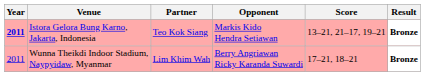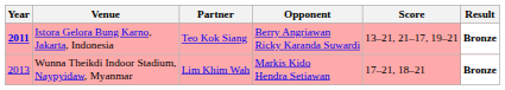 <table class="sortable wikitable" style="font-size: 90%;">
 <tr>
 <th>Year</th>
 <th>Venue</th>
 <th>Partner</th>
 <th>Opponent</th>
 <th>Score</th>
 <th>Result</th>
 </tr>
 <tr style="background:#FFAAAA">
 <td align="center"><strong><a href='#'>2011</a></strong></td>
 <td align="left"><a href='#'>Istora Gelora Bung Karno</a>,<br><a href='#'>Jakarta</a>, Indonesia</td>
 <td align="left"> <a href='#'>Teo Kok Siang</a></td>
-<td align="left"> <a href='#'>Markis Kido</a> <br>  <a href='#'>Hendra Setiawan</a></td>
+<td align="left"> <a href='#'>Berry Angriawan</a> <br>  <a href='#'>Ricky Karanda Suwardi</a></td>
 <td align="left">13–21, 21–17, 19–21</td>
 <td style="text-align:left; background:white"> <strong>Bronze</strong></td>
 </tr>
 <tr style="background:#FFAAAA">
-<td align="center"><a href='#'>2011</a></td>
+<td align="center"><a href='#'>2013</a></td>
 <td align="left">Wunna Theikdi Indoor Stadium,<br><a href='#'>Naypyidaw</a>, Myanmar</td>
 <td align="left"> <a href='#'>Lim Khim Wah</a></td>
-<td align="left"> <a href='#'>Berry Angriawan</a> <br>  <a href='#'>Ricky Karanda Suwardi</a></td>
+<td align="left"> <a href='#'>Markis Kido</a> <br>  <a href='#'>Hendra Setiawan</a></td>
 <td align="left">17–21, 18–21</td>
 <td style="text-align:left; background:white"> <strong>Bronze</strong></td>
 </tr>
 </table>
